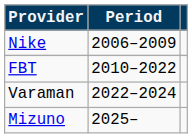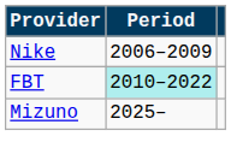 <table class="wikitable">
 <tr>
 <th style="background: #013A5E; color: #F4F5F8;">Provider</th>
 <th style="background: #013A5E; color: #F4F5F8;">Period</th>
 <th style="background: #013A5E; color: #F4F5F8;"></th>
 </tr>
 <tr>
 <td> <a href='#'>Nike</a></td>
 <td>2006–2009</td>
 <td></td>
 </tr>
 <tr>
 </tr>
 <tr>
 <td> <a href='#'>FBT</a></td>
-<td>2010–2022</td>
-<td></td>
-</tr>
-<tr>
-<td> Varaman</td>
-<td>2022–2024</td>
+<td style="background: paleturquoise;">2010–2022</td>
 <td></td>
 </tr>
 <tr>
 <td> <a href='#'>Mizuno</a></td>
 <td>2025–</td>
 <td></td>
 </tr>
 </table>
